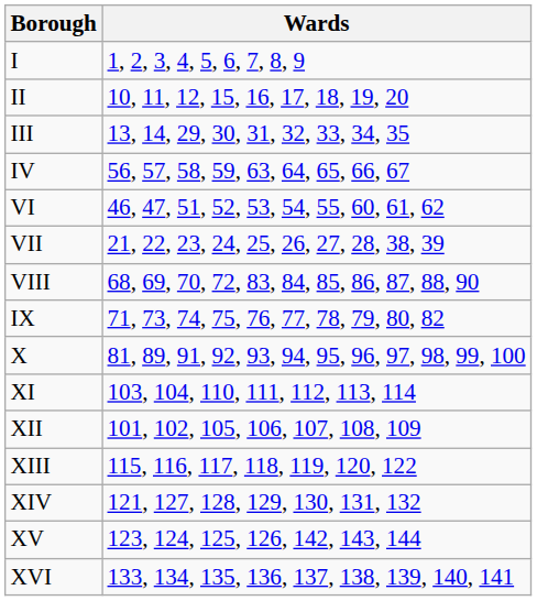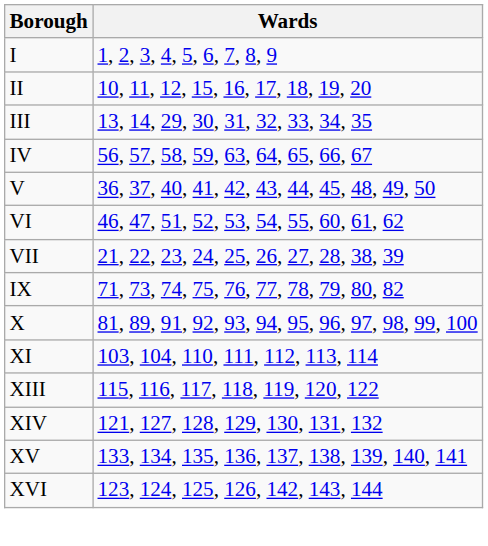 <table class="wikitable">
 <tr>
 <th>Borough</th>
 <th>Wards</th>
 </tr>
 <tr>
 <td>I</td>
 <td><a href='#'>1</a>, <a href='#'>2</a>, <a href='#'>3</a>, <a href='#'>4</a>, <a href='#'>5</a>, <a href='#'>6</a>, <a href='#'>7</a>, <a href='#'>8</a>, <a href='#'>9</a></td>
 </tr>
 <tr>
 <td>II</td>
 <td><a href='#'>10</a>, <a href='#'>11</a>, <a href='#'>12</a>, <a href='#'>15</a>, <a href='#'>16</a>, <a href='#'>17</a>, <a href='#'>18</a>, <a href='#'>19</a>, <a href='#'>20</a></td>
 </tr>
 <tr>
 <td>III</td>
 <td><a href='#'>13</a>, <a href='#'>14</a>, <a href='#'>29</a>, <a href='#'>30</a>, <a href='#'>31</a>, <a href='#'>32</a>, <a href='#'>33</a>, <a href='#'>34</a>, <a href='#'>35</a></td>
 </tr>
 <tr>
 <td>IV</td>
 <td><a href='#'>56</a>, <a href='#'>57</a>, <a href='#'>58</a>, <a href='#'>59</a>, <a href='#'>63</a>, <a href='#'>64</a>, <a href='#'>65</a>, <a href='#'>66</a>, <a href='#'>67</a></td>
 </tr>
 <tr>
+<td>V</td>
+<td><a href='#'>36</a>, <a href='#'>37</a>, <a href='#'>40</a>, <a href='#'>41</a>, <a href='#'>42</a>, <a href='#'>43</a>, <a href='#'>44</a>, <a href='#'>45</a>, <a href='#'>48</a>, <a href='#'>49</a>, <a href='#'>50</a></td>
+</tr>
+<tr>
 <td>VI</td>
 <td><a href='#'>46</a>, <a href='#'>47</a>, <a href='#'>51</a>, <a href='#'>52</a>, <a href='#'>53</a>, <a href='#'>54</a>, <a href='#'>55</a>, <a href='#'>60</a>, <a href='#'>61</a>, <a href='#'>62</a></td>
 </tr>
 <tr>
 <td>VII</td>
 <td><a href='#'>21</a>, <a href='#'>22</a>, <a href='#'>23</a>, <a href='#'>24</a>, <a href='#'>25</a>, <a href='#'>26</a>, <a href='#'>27</a>, <a href='#'>28</a>, <a href='#'>38</a>, <a href='#'>39</a></td>
-</tr>
-<tr>
-<td>VIII</td>
-<td><a href='#'>68</a>, <a href='#'>69</a>, <a href='#'>70</a>, <a href='#'>72</a>, <a href='#'>83</a>, <a href='#'>84</a>, <a href='#'>85</a>, <a href='#'>86</a>, <a href='#'>87</a>, <a href='#'>88</a>, <a href='#'>90</a></td>
 </tr>
 <tr>
 <td>IX</td>
 <td><a href='#'>71</a>, <a href='#'>73</a>, <a href='#'>74</a>, <a href='#'>75</a>, <a href='#'>76</a>, <a href='#'>77</a>, <a href='#'>78</a>, <a href='#'>79</a>, <a href='#'>80</a>, <a href='#'>82</a></td>
 </tr>
 <tr>
 <td>X</td>
 <td><a href='#'>81</a>, <a href='#'>89</a>, <a href='#'>91</a>, <a href='#'>92</a>, <a href='#'>93</a>, <a href='#'>94</a>, <a href='#'>95</a>, <a href='#'>96</a>, <a href='#'>97</a>, <a href='#'>98</a>, <a href='#'>99</a>, <a href='#'>100</a></td>
 </tr>
 <tr>
 <td>XI</td>
 <td><a href='#'>103</a>, <a href='#'>104</a>, <a href='#'>110</a>, <a href='#'>111</a>, <a href='#'>112</a>, <a href='#'>113</a>, <a href='#'>114</a></td>
 </tr>
 <tr>
-<td>XII</td>
-<td><a href='#'>101</a>, <a href='#'>102</a>, <a href='#'>105</a>, <a href='#'>106</a>, <a href='#'>107</a>, <a href='#'>108</a>, <a href='#'>109</a></td>
-</tr>
-<tr>
 <td>XIII</td>
 <td><a href='#'>115</a>, <a href='#'>116</a>, <a href='#'>117</a>, <a href='#'>118</a>, <a href='#'>119</a>, <a href='#'>120</a>, <a href='#'>122</a></td>
 </tr>
 <tr>
 <td>XIV</td>
 <td><a href='#'>121</a>, <a href='#'>127</a>, <a href='#'>128</a>, <a href='#'>129</a>, <a href='#'>130</a>, <a href='#'>131</a>, <a href='#'>132</a></td>
 </tr>
 <tr>
 <td>XV</td>
-<td><a href='#'>123</a>, <a href='#'>124</a>, <a href='#'>125</a>, <a href='#'>126</a>, <a href='#'>142</a>, <a href='#'>143</a>, <a href='#'>144</a></td>
+<td><a href='#'>133</a>, <a href='#'>134</a>, <a href='#'>135</a>, <a href='#'>136</a>, <a href='#'>137</a>, <a href='#'>138</a>, <a href='#'>139</a>, <a href='#'>140</a>, <a href='#'>141</a></td>
 </tr>
 <tr>
 <td>XVI</td>
-<td><a href='#'>133</a>, <a href='#'>134</a>, <a href='#'>135</a>, <a href='#'>136</a>, <a href='#'>137</a>, <a href='#'>138</a>, <a href='#'>139</a>, <a href='#'>140</a>, <a href='#'>141</a></td>
+<td><a href='#'>123</a>, <a href='#'>124</a>, <a href='#'>125</a>, <a href='#'>126</a>, <a href='#'>142</a>, <a href='#'>143</a>, <a href='#'>144</a></td>
 </tr>
 </table>
